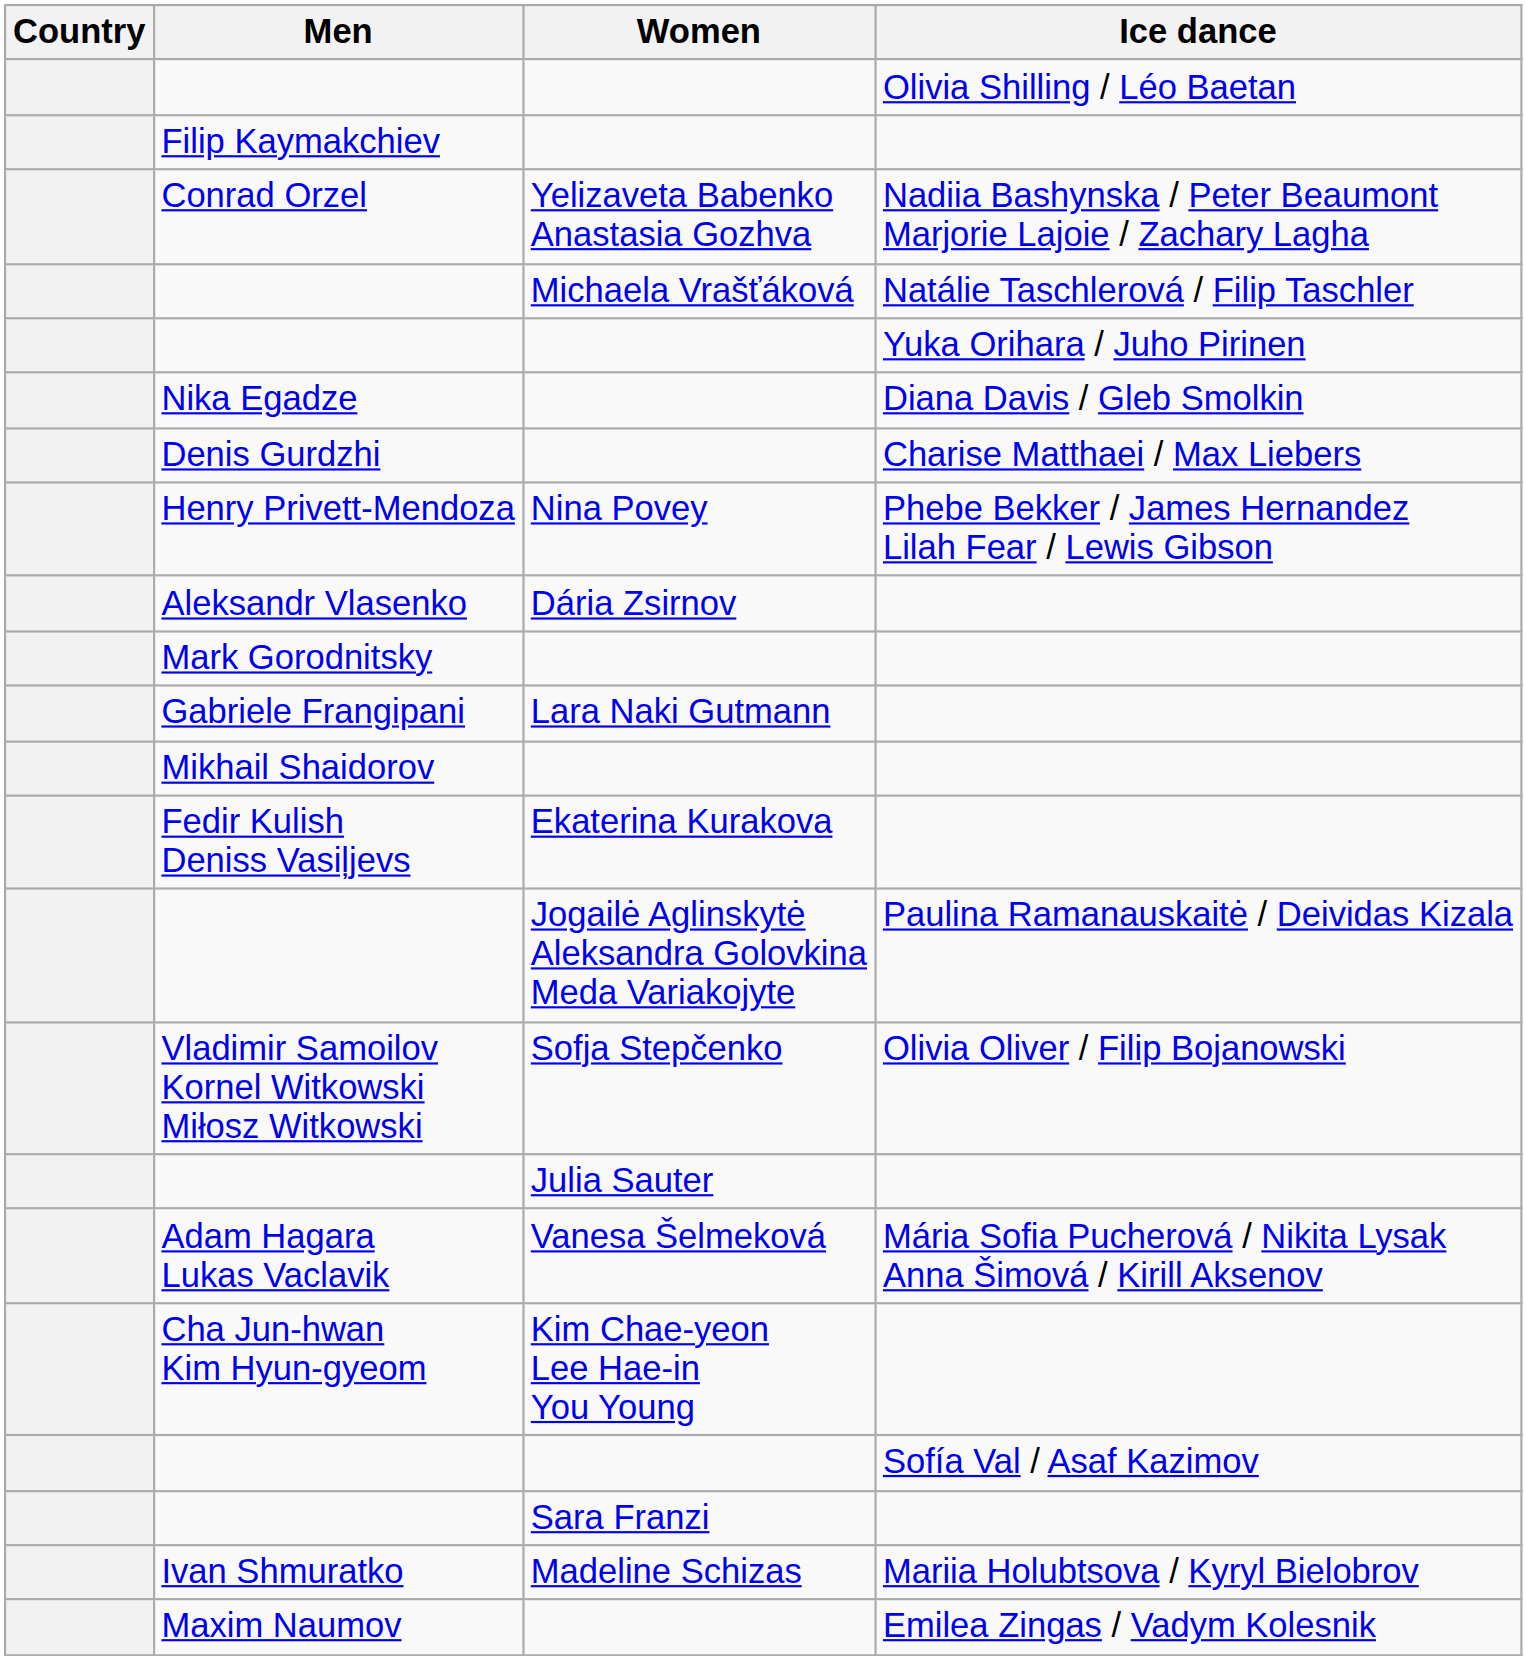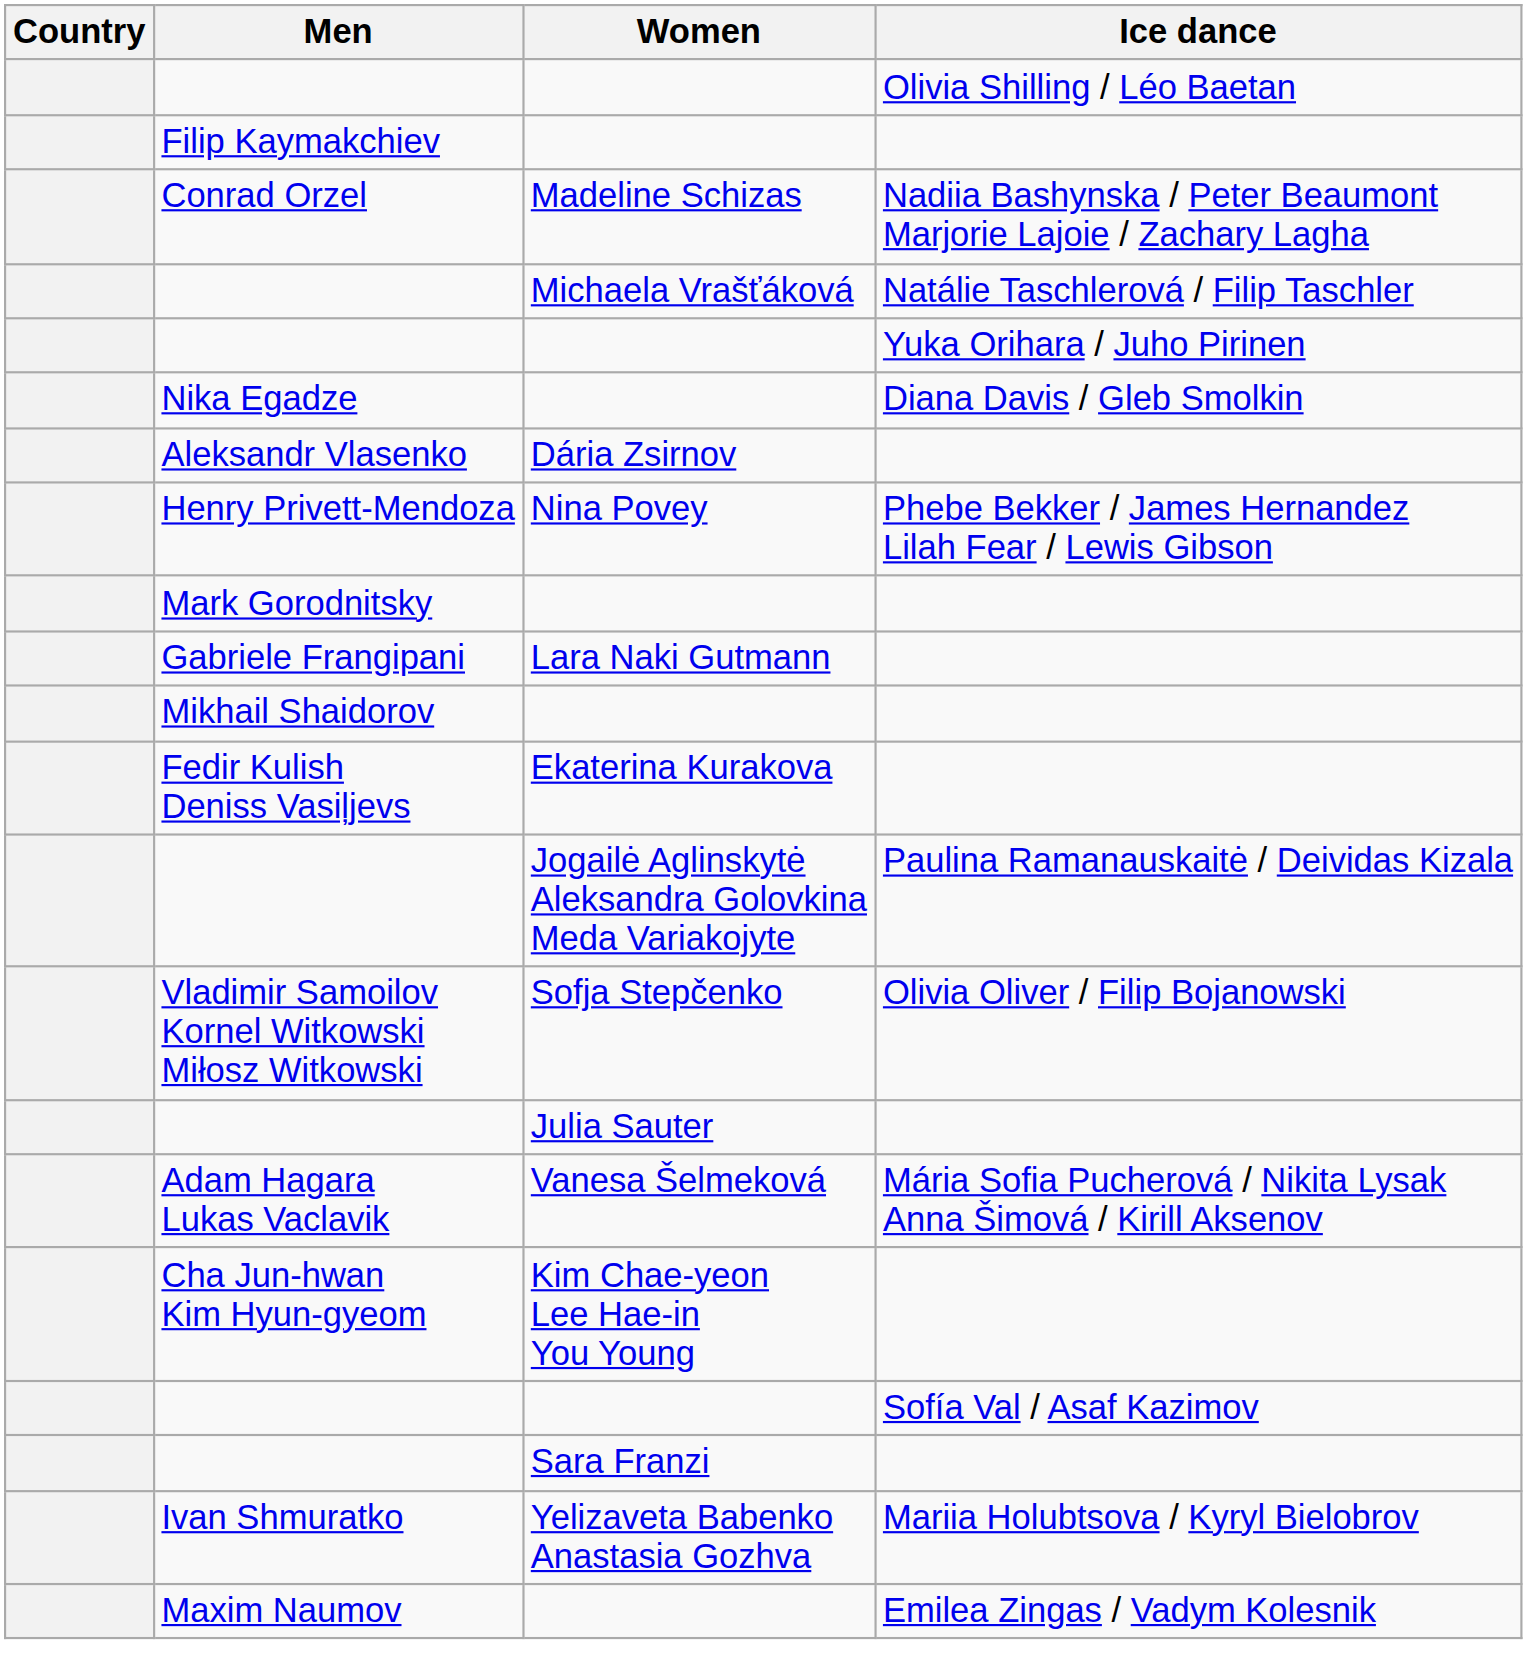 <table class="wikitable unsortable" style="text-align:left">
 <tr>
 <th scope="col">Country</th>
 <th scope="col">Men</th>
 <th scope="col">Women</th>
 <th scope="col">Ice dance</th>
 </tr>
 <tr>
 <th scope="row" style="text-align:left"></th>
 <td></td>
 <td></td>
 <td valign="top"><a href='#'>Olivia Shilling</a> / <a href='#'>Léo Baetan</a></td>
 </tr>
 <tr>
 <th scope="row" style="text-align:left"></th>
 <td valign="top"><a href='#'>Filip Kaymakchiev</a></td>
 <td></td>
 <td></td>
 </tr>
 <tr>
 <th scope="row" style="text-align:left"></th>
 <td valign="top"><a href='#'>Conrad Orzel</a></td>
-<td valign="top"><a href='#'>Yelizaveta Babenko</a><br><a href='#'>Anastasia Gozhva</a></td>
+<td valign="top"><a href='#'>Madeline Schizas</a></td>
 <td valign="top"><a href='#'>Nadiia Bashynska</a> / <a href='#'>Peter Beaumont</a><br><a href='#'>Marjorie Lajoie</a> / <a href='#'>Zachary Lagha</a></td>
 </tr>
 <tr>
 <th scope="row" style="text-align:left"></th>
 <td></td>
 <td valign="top"><a href='#'>Michaela Vrašťáková</a></td>
 <td valign="top"><a href='#'>Natálie Taschlerová</a> / <a href='#'>Filip Taschler</a></td>
 </tr>
 <tr>
 <th scope="row" style="text-align:left"></th>
 <td></td>
 <td></td>
 <td valign="top"><a href='#'>Yuka Orihara</a> / <a href='#'>Juho Pirinen</a></td>
 </tr>
 <tr>
 <th scope="row" style="text-align:left"></th>
 <td valign="top"><a href='#'>Nika Egadze</a></td>
 <td></td>
 <td valign="top"><a href='#'>Diana Davis</a> / <a href='#'>Gleb Smolkin</a></td>
 </tr>
 <tr>
 <th scope="row" style="text-align:left"></th>
-<td valign="top"><a href='#'>Denis Gurdzhi</a></td>
+<td valign="top"><a href='#'>Aleksandr Vlasenko</a></td>
+<td valign="top"><a href='#'>Dária Zsirnov</a></td>
 <td></td>
-<td valign="top"><a href='#'>Charise Matthaei</a> / <a href='#'>Max Liebers</a></td>
 </tr>
 <tr>
 <th scope="row" style="text-align:left"></th>
 <td valign="top"><a href='#'>Henry Privett-Mendoza</a></td>
 <td valign="top"><a href='#'>Nina Povey</a></td>
 <td valign="top"><a href='#'>Phebe Bekker</a> / <a href='#'>James Hernandez</a><br><a href='#'>Lilah Fear</a> / <a href='#'>Lewis Gibson</a></td>
-</tr>
-<tr>
-<th scope="row" style="text-align:left"></th>
-<td valign="top"><a href='#'>Aleksandr Vlasenko</a></td>
-<td valign="top"><a href='#'>Dária Zsirnov</a></td>
-<td></td>
 </tr>
 <tr>
 <th scope="row" style="text-align:left"></th>
 <td valign="top"><a href='#'>Mark Gorodnitsky</a></td>
 <td></td>
 <td></td>
 </tr>
 <tr>
 <th scope="row" style="text-align:left"></th>
 <td valign="top"><a href='#'>Gabriele Frangipani</a></td>
 <td valign="top"><a href='#'>Lara Naki Gutmann</a></td>
 <td></td>
 </tr>
 <tr>
 <th scope="row" style="text-align:left"></th>
 <td valign="top"><a href='#'>Mikhail Shaidorov</a></td>
 <td></td>
 <td></td>
 </tr>
 <tr>
 <th scope="row" style="text-align:left"></th>
 <td valign="top"><a href='#'>Fedir Kulish</a><br><a href='#'>Deniss Vasiļjevs</a></td>
 <td valign="top"><a href='#'>Ekaterina Kurakova</a></td>
 <td></td>
 </tr>
 <tr>
 <th scope="row" style="text-align:left"></th>
 <td></td>
 <td valign="top"><a href='#'>Jogailė Aglinskytė</a><br><a href='#'>Aleksandra Golovkina</a><br><a href='#'>Meda Variakojyte</a></td>
 <td valign="top"><a href='#'>Paulina Ramanauskaitė</a> / <a href='#'>Deividas Kizala</a></td>
 </tr>
 <tr>
 <th scope="row" style="text-align:left"></th>
 <td valign="top"><a href='#'>Vladimir Samoilov</a><br><a href='#'>Kornel Witkowski</a><br><a href='#'>Miłosz Witkowski</a></td>
 <td valign="top"><a href='#'>Sofja Stepčenko</a></td>
 <td valign="top"><a href='#'>Olivia Oliver</a> / <a href='#'>Filip Bojanowski</a></td>
 </tr>
 <tr>
 <th scope="row" style="text-align:left"></th>
 <td></td>
 <td valign="top"><a href='#'>Julia Sauter</a></td>
 <td></td>
 </tr>
 <tr>
 <th scope="row" style="text-align:left"></th>
 <td valign="top"><a href='#'>Adam Hagara</a><br><a href='#'>Lukas Vaclavik</a></td>
 <td valign="top"><a href='#'>Vanesa Šelmeková</a></td>
 <td valign="top"><a href='#'>Mária Sofia Pucherová</a> / <a href='#'>Nikita Lysak</a><br><a href='#'>Anna Šimová</a> / <a href='#'>Kirill Aksenov</a></td>
 </tr>
 <tr>
 <th scope="row" style="text-align:left"></th>
 <td valign="top"><a href='#'>Cha Jun-hwan</a><br><a href='#'>Kim Hyun-gyeom</a></td>
 <td valign="top"><a href='#'>Kim Chae-yeon</a><br><a href='#'>Lee Hae-in</a><br><a href='#'>You Young</a></td>
 <td></td>
 </tr>
 <tr>
 <th scope="row" style="text-align:left"></th>
 <td></td>
 <td></td>
 <td valign="top"><a href='#'>Sofía Val</a> / <a href='#'>Asaf Kazimov</a></td>
 </tr>
 <tr>
 <th scope="row" style="text-align:left"></th>
 <td></td>
 <td valign="top"><a href='#'>Sara Franzi</a></td>
 <td></td>
 </tr>
 <tr>
 <th scope="row" style="text-align:left"></th>
 <td valign="top"><a href='#'>Ivan Shmuratko</a></td>
-<td valign="top"><a href='#'>Madeline Schizas</a></td>
+<td valign="top"><a href='#'>Yelizaveta Babenko</a><br><a href='#'>Anastasia Gozhva</a></td>
 <td valign="top"><a href='#'>Mariia Holubtsova</a> / <a href='#'>Kyryl Bielobrov</a></td>
 </tr>
 <tr>
 <th scope="row" style="text-align:left"></th>
 <td valign="top"><a href='#'>Maxim Naumov</a></td>
 <td></td>
 <td valign="top"><a href='#'>Emilea Zingas</a> / <a href='#'>Vadym Kolesnik</a></td>
 </tr>
 </table>
